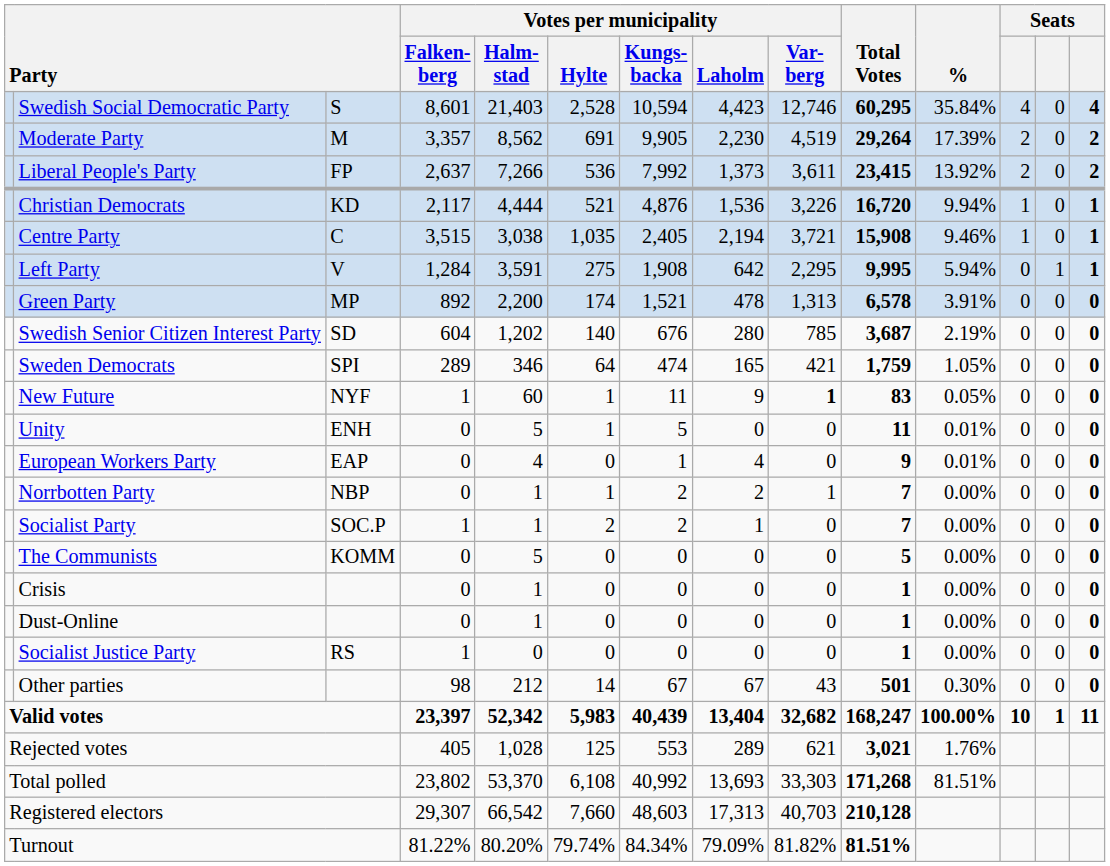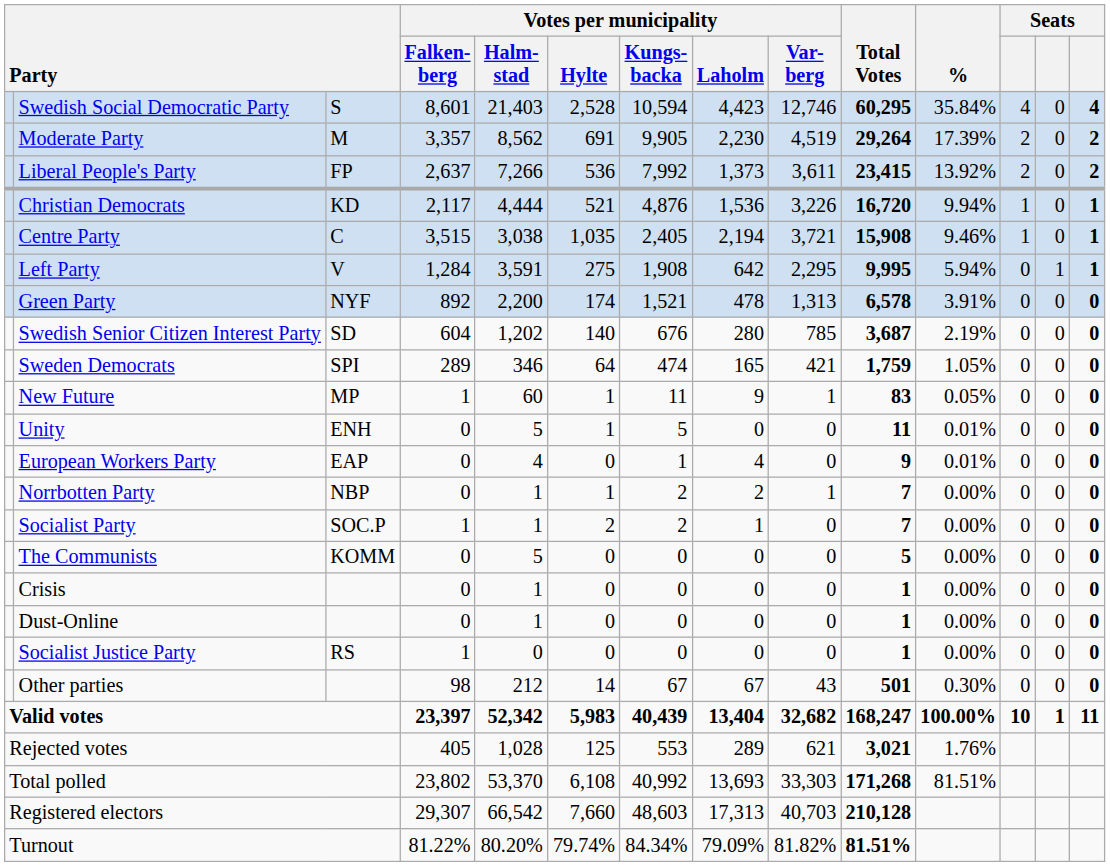 <table class="wikitable" border="1" style="text-align:right;">
 <tr>
 <th style="text-align:left;" valign=bottom rowspan=2 colspan=3>Party</th>
 <th colspan=6>Votes per municipality</th>
 <th align=center valign=bottom rowspan=2 width="50">Total Votes</th>
 <th align=center valign=bottom rowspan=2 width="50">%</th>
 <th colspan=3>Seats</th>
 </tr>
 <tr>
 <th align=center valign=bottom width="50"><a href='#'>Falken- berg</a></th>
 <th align=center valign=bottom width="50"><a href='#'>Halm- stad</a></th>
 <th align=center valign=bottom width="50"><a href='#'>Hylte</a></th>
 <th align=center valign=bottom width="50"><a href='#'>Kungs- backa</a></th>
 <th align=center valign=bottom width="50"><a href='#'>Laholm</a></th>
 <th align=center valign=bottom width="50"><a href='#'>Var- berg</a></th>
 <th align=center valign=bottom width="20"><small></small></th>
 <th align=center valign=bottom width="20"><small><a href='#'></a></small></th>
 <th align=center valign=bottom width="20"><small></small></th>
 </tr>
 <tr style="background:#CEE0F2;">
 <td></td>
 <td align=left style="white-space: nowrap;"><a href='#'>Swedish Social Democratic Party</a></td>
 <td align=left>S</td>
 <td>8,601</td>
 <td>21,403</td>
 <td>2,528</td>
 <td>10,594</td>
 <td>4,423</td>
 <td>12,746</td>
 <td><strong>60,295</strong></td>
 <td>35.84%</td>
 <td>4</td>
 <td>0</td>
 <td><strong>4</strong></td>
 </tr>
 <tr style="background:#CEE0F2;">
 <td></td>
 <td align=left><a href='#'>Moderate Party</a></td>
 <td align=left>M</td>
 <td>3,357</td>
 <td>8,562</td>
 <td>691</td>
 <td>9,905</td>
 <td>2,230</td>
 <td>4,519</td>
 <td><strong>29,264</strong></td>
 <td>17.39%</td>
 <td>2</td>
 <td>0</td>
 <td><strong>2</strong></td>
 </tr>
 <tr style="background:#CEE0F2;">
 <td></td>
 <td align=left><a href='#'>Liberal People's Party</a></td>
 <td align=left>FP</td>
 <td>2,637</td>
 <td>7,266</td>
 <td>536</td>
 <td>7,992</td>
 <td>1,373</td>
 <td>3,611</td>
 <td><strong>23,415</strong></td>
 <td>13.92%</td>
 <td>2</td>
 <td>0</td>
 <td><strong>2</strong></td>
 </tr>
 <tr style="background:#CEE0F2; border-top:3px solid darkgray;">
 <td></td>
 <td align=left><a href='#'>Christian Democrats</a></td>
 <td align=left>KD</td>
 <td>2,117</td>
 <td>4,444</td>
 <td>521</td>
 <td>4,876</td>
 <td>1,536</td>
 <td>3,226</td>
 <td><strong>16,720</strong></td>
 <td>9.94%</td>
 <td>1</td>
 <td>0</td>
 <td><strong>1</strong></td>
 </tr>
 <tr style="background:#CEE0F2;">
 <td></td>
 <td align=left><a href='#'>Centre Party</a></td>
 <td align=left>C</td>
 <td>3,515</td>
 <td>3,038</td>
 <td>1,035</td>
 <td>2,405</td>
 <td>2,194</td>
 <td>3,721</td>
 <td><strong>15,908</strong></td>
 <td>9.46%</td>
 <td>1</td>
 <td>0</td>
 <td><strong>1</strong></td>
 </tr>
 <tr style="background:#CEE0F2;">
 <td></td>
 <td align=left><a href='#'>Left Party</a></td>
 <td align=left>V</td>
 <td>1,284</td>
 <td>3,591</td>
 <td>275</td>
 <td>1,908</td>
 <td>642</td>
 <td>2,295</td>
 <td><strong>9,995</strong></td>
 <td>5.94%</td>
 <td>0</td>
 <td>1</td>
 <td><strong>1</strong></td>
 </tr>
 <tr style="background:#CEE0F2;">
 <td></td>
 <td align=left><a href='#'>Green Party</a></td>
-<td align=left>MP</td>
+<td align=left>NYF</td>
 <td>892</td>
 <td>2,200</td>
 <td>174</td>
 <td>1,521</td>
 <td>478</td>
 <td>1,313</td>
 <td><strong>6,578</strong></td>
 <td>3.91%</td>
 <td>0</td>
 <td>0</td>
 <td><strong>0</strong></td>
 </tr>
 <tr>
 <td></td>
 <td align=left><a href='#'>Swedish Senior Citizen Interest Party</a></td>
 <td align=left>SD</td>
 <td>604</td>
 <td>1,202</td>
 <td>140</td>
 <td>676</td>
 <td>280</td>
 <td>785</td>
 <td><strong>3,687</strong></td>
 <td>2.19%</td>
 <td>0</td>
 <td>0</td>
 <td><strong>0</strong></td>
 </tr>
 <tr>
 <td></td>
 <td align=left><a href='#'>Sweden Democrats</a></td>
 <td align=left>SPI</td>
 <td>289</td>
 <td>346</td>
 <td>64</td>
 <td>474</td>
 <td>165</td>
 <td>421</td>
 <td><strong>1,759</strong></td>
 <td>1.05%</td>
 <td>0</td>
 <td>0</td>
 <td><strong>0</strong></td>
 </tr>
 <tr>
 <td></td>
 <td align=left><a href='#'>New Future</a></td>
-<td align=left>NYF</td>
+<td align=left>MP</td>
 <td>1</td>
 <td>60</td>
 <td>1</td>
 <td>11</td>
 <td>9</td>
-<td><strong>1</strong></td>
+<td>1</td>
 <td><strong>83</strong></td>
 <td>0.05%</td>
 <td>0</td>
 <td>0</td>
 <td><strong>0</strong></td>
 </tr>
 <tr>
 <td></td>
 <td align=left><a href='#'>Unity</a></td>
 <td align=left>ENH</td>
 <td>0</td>
 <td>5</td>
 <td>1</td>
 <td>5</td>
 <td>0</td>
 <td>0</td>
 <td><strong>11</strong></td>
 <td>0.01%</td>
 <td>0</td>
 <td>0</td>
 <td><strong>0</strong></td>
 </tr>
 <tr>
 <td></td>
 <td align=left><a href='#'>European Workers Party</a></td>
 <td align=left>EAP</td>
 <td>0</td>
 <td>4</td>
 <td>0</td>
 <td>1</td>
 <td>4</td>
 <td>0</td>
 <td><strong>9</strong></td>
 <td>0.01%</td>
 <td>0</td>
 <td>0</td>
 <td><strong>0</strong></td>
 </tr>
 <tr>
 <td></td>
 <td align=left><a href='#'>Norrbotten Party</a></td>
 <td align=left>NBP</td>
 <td>0</td>
 <td>1</td>
 <td>1</td>
 <td>2</td>
 <td>2</td>
 <td>1</td>
 <td><strong>7</strong></td>
 <td>0.00%</td>
 <td>0</td>
 <td>0</td>
 <td><strong>0</strong></td>
 </tr>
 <tr>
 <td></td>
 <td align=left><a href='#'>Socialist Party</a></td>
 <td align=left>SOC.P</td>
 <td>1</td>
 <td>1</td>
 <td>2</td>
 <td>2</td>
 <td>1</td>
 <td>0</td>
 <td><strong>7</strong></td>
 <td>0.00%</td>
 <td>0</td>
 <td>0</td>
 <td><strong>0</strong></td>
 </tr>
 <tr>
 <td></td>
 <td align=left><a href='#'>The Communists</a></td>
 <td align=left>KOMM</td>
 <td>0</td>
 <td>5</td>
 <td>0</td>
 <td>0</td>
 <td>0</td>
 <td>0</td>
 <td><strong>5</strong></td>
 <td>0.00%</td>
 <td>0</td>
 <td>0</td>
 <td><strong>0</strong></td>
 </tr>
 <tr>
 <td></td>
 <td align=left>Crisis</td>
 <td></td>
 <td>0</td>
 <td>1</td>
 <td>0</td>
 <td>0</td>
 <td>0</td>
 <td>0</td>
 <td><strong>1</strong></td>
 <td>0.00%</td>
 <td>0</td>
 <td>0</td>
 <td><strong>0</strong></td>
 </tr>
 <tr>
 <td></td>
 <td align=left>Dust-Online</td>
 <td></td>
 <td>0</td>
 <td>1</td>
 <td>0</td>
 <td>0</td>
 <td>0</td>
 <td>0</td>
 <td><strong>1</strong></td>
 <td>0.00%</td>
 <td>0</td>
 <td>0</td>
 <td><strong>0</strong></td>
 </tr>
 <tr>
 <td></td>
 <td align=left><a href='#'>Socialist Justice Party</a></td>
 <td align=left>RS</td>
 <td>1</td>
 <td>0</td>
 <td>0</td>
 <td>0</td>
 <td>0</td>
 <td>0</td>
 <td><strong>1</strong></td>
 <td>0.00%</td>
 <td>0</td>
 <td>0</td>
 <td><strong>0</strong></td>
 </tr>
 <tr>
 <td></td>
 <td align=left>Other parties</td>
 <td></td>
 <td>98</td>
 <td>212</td>
 <td>14</td>
 <td>67</td>
 <td>67</td>
 <td>43</td>
 <td><strong>501</strong></td>
 <td>0.30%</td>
 <td>0</td>
 <td>0</td>
 <td><strong>0</strong></td>
 </tr>
 <tr style="font-weight:bold">
 <td align=left colspan=3>Valid votes</td>
 <td>23,397</td>
 <td>52,342</td>
 <td>5,983</td>
 <td>40,439</td>
 <td>13,404</td>
 <td>32,682</td>
 <td>168,247</td>
 <td>100.00%</td>
 <td>10</td>
 <td>1</td>
 <td>11</td>
 </tr>
 <tr>
 <td align=left colspan=3>Rejected votes</td>
 <td>405</td>
 <td>1,028</td>
 <td>125</td>
 <td>553</td>
 <td>289</td>
 <td>621</td>
 <td><strong>3,021</strong></td>
 <td>1.76%</td>
 <td></td>
 <td></td>
 <td></td>
 </tr>
 <tr>
 <td align=left colspan=3>Total polled</td>
 <td>23,802</td>
 <td>53,370</td>
 <td>6,108</td>
 <td>40,992</td>
 <td>13,693</td>
 <td>33,303</td>
 <td><strong>171,268</strong></td>
 <td>81.51%</td>
 <td></td>
 <td></td>
 <td></td>
 </tr>
 <tr>
 <td align=left colspan=3>Registered electors</td>
 <td>29,307</td>
 <td>66,542</td>
 <td>7,660</td>
 <td>48,603</td>
 <td>17,313</td>
 <td>40,703</td>
 <td><strong>210,128</strong></td>
 <td></td>
 <td></td>
 <td></td>
 <td></td>
 </tr>
 <tr>
 <td align=left colspan=3>Turnout</td>
 <td>81.22%</td>
 <td>80.20%</td>
 <td>79.74%</td>
 <td>84.34%</td>
 <td>79.09%</td>
 <td>81.82%</td>
 <td><strong>81.51%</strong></td>
 <td></td>
 <td></td>
 <td></td>
 <td></td>
 </tr>
 </table>
